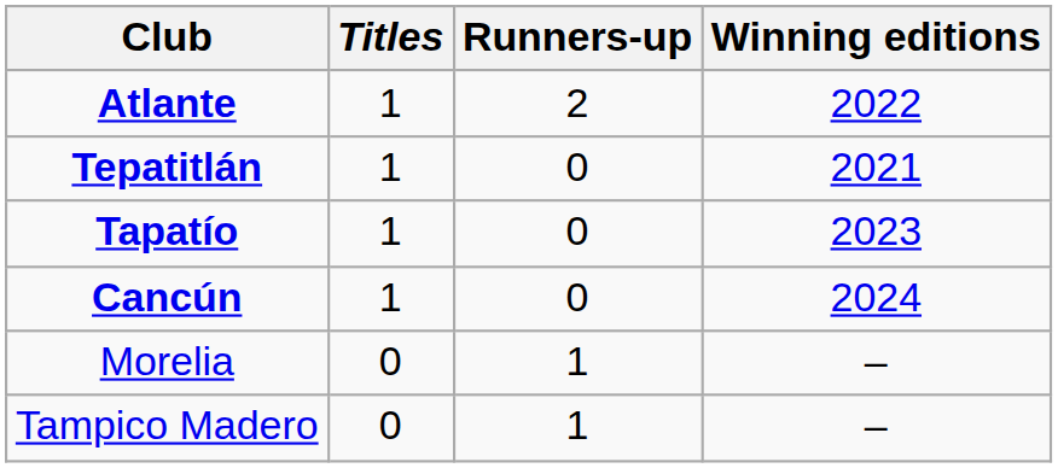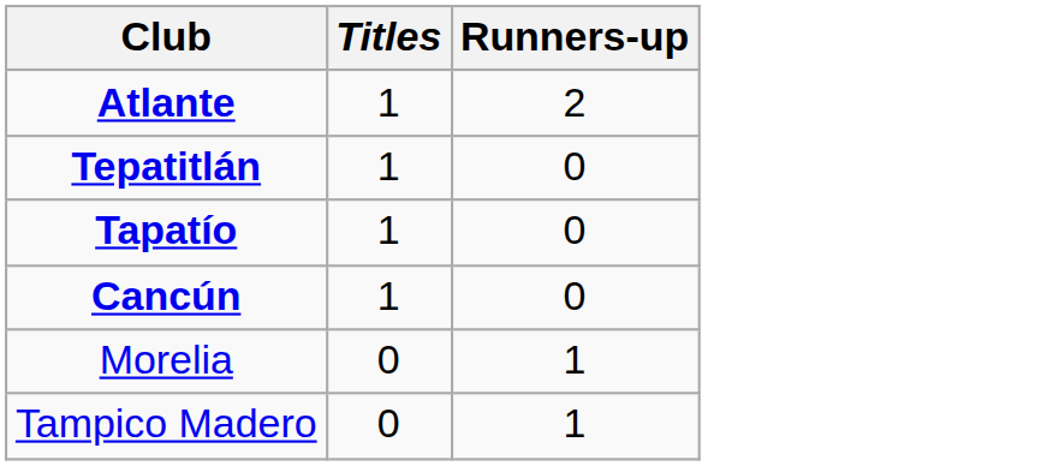 <table class="wikitable" style="text-align: center;">
 <tr>
 <th>Club</th>
 <th><em>Titles</em></th>
 <th>Runners-up</th>
-<th>Winning editions</th>
 </tr>
 <tr>
 <td><strong><a href='#'>Atlante</a></strong></td>
 <td>1</td>
 <td>2</td>
-<td><a href='#'>2022</a></td>
 </tr>
 <tr>
 <td><strong><a href='#'>Tepatitlán</a></strong></td>
 <td>1</td>
 <td>0</td>
-<td><a href='#'>2021</a></td>
 </tr>
 <tr>
 <td><strong><a href='#'>Tapatío</a></strong></td>
 <td>1</td>
 <td>0</td>
-<td><a href='#'>2023</a></td>
 </tr>
 <tr>
 <td><strong><a href='#'>Cancún</a></strong></td>
 <td>1</td>
 <td>0</td>
-<td><a href='#'>2024</a></td>
 </tr>
 <tr>
 <td><a href='#'>Morelia</a></td>
 <td>0</td>
 <td>1</td>
-<td>–</td>
 </tr>
 <tr>
 <td><a href='#'>Tampico Madero</a></td>
 <td>0</td>
 <td>1</td>
-<td>–</td>
 </tr>
 </table>
